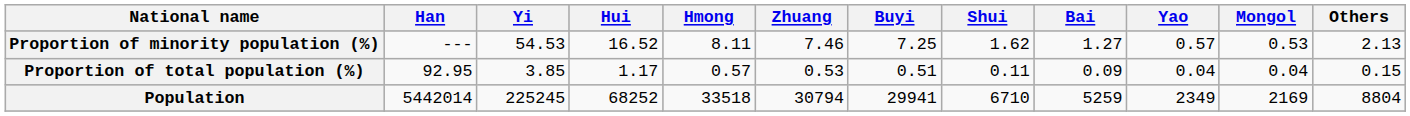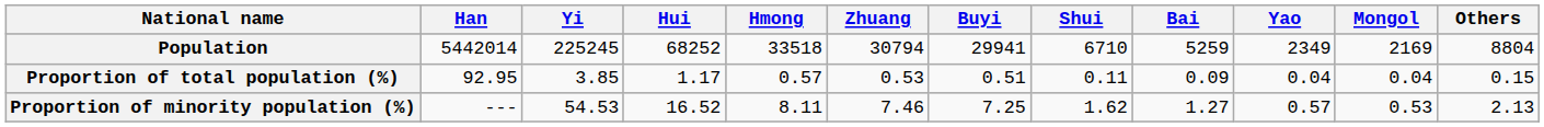 <table class="wikitable" style="margin: 1em auto 1em auto; font-size:smaller; text-align:right">
 <tr>
 <th>National name</th>
 <th width="55"><a href='#'>Han</a></th>
 <th width="55"><a href='#'>Yi</a></th>
 <th width="55"><a href='#'>Hui</a></th>
 <th width="55"><a href='#'>Hmong</a></th>
 <th width="55"><a href='#'>Zhuang</a></th>
 <th width="55"><a href='#'>Buyi</a></th>
 <th width="55"><a href='#'>Shui</a></th>
 <th width="55"><a href='#'>Bai</a></th>
 <th width="55"><a href='#'>Yao</a></th>
 <th width="55"><a href='#'>Mongol</a></th>
 <th width="55">Others</th>
 </tr>
 <tr>
-<th>Proportion of minority population (%)</th>
-<td>---</td>
-<td>54.53</td>
-<td>16.52</td>
-<td>8.11</td>
-<td>7.46</td>
-<td>7.25</td>
-<td>1.62</td>
-<td>1.27</td>
-<td>0.57</td>
-<td>0.53</td>
-<td>2.13</td>
+<th>Population</th>
+<td>5442014</td>
+<td>225245</td>
+<td>68252</td>
+<td>33518</td>
+<td>30794</td>
+<td>29941</td>
+<td>6710</td>
+<td>5259</td>
+<td>2349</td>
+<td>2169</td>
+<td>8804</td>
 </tr>
 <tr>
 <th>Proportion of total population (%)</th>
 <td>92.95</td>
 <td>3.85</td>
 <td>1.17</td>
 <td>0.57</td>
 <td>0.53</td>
 <td>0.51</td>
 <td>0.11</td>
 <td>0.09</td>
 <td>0.04</td>
 <td>0.04</td>
 <td>0.15</td>
 </tr>
 <tr>
-<th>Population</th>
-<td>5442014</td>
-<td>225245</td>
-<td>68252</td>
-<td>33518</td>
-<td>30794</td>
-<td>29941</td>
-<td>6710</td>
-<td>5259</td>
-<td>2349</td>
-<td>2169</td>
-<td>8804</td>
+<th>Proportion of minority population (%)</th>
+<td>---</td>
+<td>54.53</td>
+<td>16.52</td>
+<td>8.11</td>
+<td>7.46</td>
+<td>7.25</td>
+<td>1.62</td>
+<td>1.27</td>
+<td>0.57</td>
+<td>0.53</td>
+<td>2.13</td>
 </tr>
 </table>
